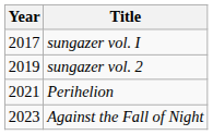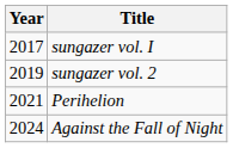 <table class="wikitable">
 <tr>
 <th>Year</th>
 <th>Title</th>
 </tr>
 <tr>
 <td>2017</td>
 <td><em>sungazer vol. I</em></td>
 </tr>
 <tr>
 <td>2019</td>
 <td><em>sungazer vol. 2</em></td>
 </tr>
 <tr>
 <td>2021</td>
 <td><em>Perihelion</em></td>
 </tr>
 <tr>
-<td>2023</td>
+<td>2024</td>
 <td><em>Against the Fall of Night</em></td>
 </tr>
 </table>
